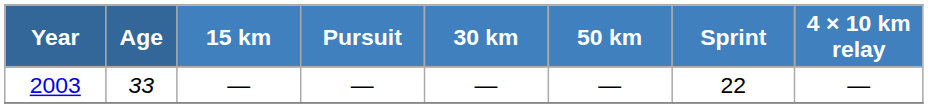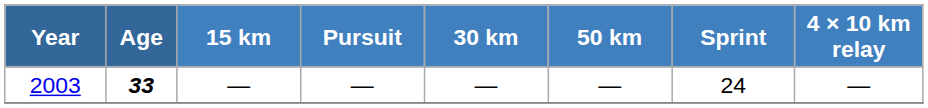 <table class="wikitable" style="font-size:95%; text-align:center; border:grey solid 1px; border-collapse:collapse; background:#ffffff;">
 <tr>
 <th style="background-color:#369; color:white; width:60px;"> Year </th>
 <th style="background-color:#369; color:white; width:40px;"> Age </th>
 <th style="background-color:#4180be; color:white; width:75px;"> 15 km </th>
 <th style="background-color:#4180be; color:white; width:75px;"> Pursuit </th>
 <th style="background-color:#4180be; color:white; width:75px;"> 30 km </th>
 <th style="background-color:#4180be; color:white; width:75px;"> 50 km </th>
 <th style="background-color:#4180be; color:white; width:75px;"> Sprint </th>
 <th style="background-color:#4180be; color:white; width:75px;"> 4 × 10 km <br> relay </th>
 </tr>
 <tr>
 <td><a href='#'>2003</a></td>
-<td><em>33</em></td>
+<td><strong><em>33</em></strong></td>
 <td>—</td>
 <td>—</td>
 <td>—</td>
 <td>—</td>
-<td>22</td>
+<td>24</td>
 <td>—</td>
 </tr>
 <tr>
 </tr>
 </table>
